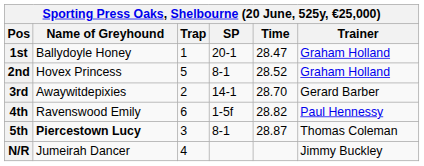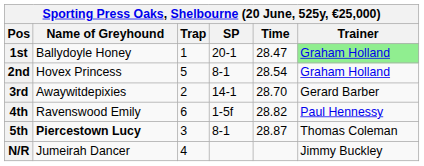 <table class="wikitable">
 <tr>
 <th colspan="6"><a href='#'>Sporting Press Oaks</a>, <a href='#'>Shelbourne</a> (20 June, 525y, €25,000)</th>
 </tr>
 <tr>
 <th width=30>Pos</th>
 <th width=180>Name of Greyhound</th>
 <th width=30>Trap</th>
 <th width=50>SP</th>
 <th width=50>Time</th>
 <th width=150>Trainer</th>
 </tr>
 <tr>
 <th>1st</th>
 <td>Ballydoyle Honey</td>
 <td>1</td>
 <td>20-1</td>
 <td>28.47</td>
-<td><a href='#'>Graham Holland</a></td>
+<td style="background: lightgreen;"><a href='#'>Graham Holland</a></td>
 </tr>
 <tr>
 <th>2nd</th>
 <td>Hovex Princess</td>
 <td>5</td>
 <td>8-1</td>
-<td>28.52</td>
+<td>28.54</td>
 <td><a href='#'>Graham Holland</a></td>
 </tr>
 <tr>
 <th>3rd</th>
 <td>Awaywitdepixies</td>
 <td>2</td>
 <td>14-1</td>
 <td>28.70</td>
 <td>Gerard Barber</td>
 </tr>
 <tr>
 <th>4th</th>
 <td>Ravenswood Emily</td>
 <td>6</td>
 <td>1-5f</td>
 <td>28.82</td>
 <td><a href='#'>Paul Hennessy</a></td>
 </tr>
 <tr>
 <th>5th</th>
 <td><strong>Piercestown Lucy</strong></td>
 <td>3</td>
 <td>8-1</td>
 <td>28.87</td>
 <td>Thomas Coleman</td>
 </tr>
 <tr>
 <th>N/R</th>
 <td>Jumeirah Dancer</td>
 <td>4</td>
 <td></td>
 <td></td>
 <td>Jimmy Buckley</td>
 </tr>
 </table>
